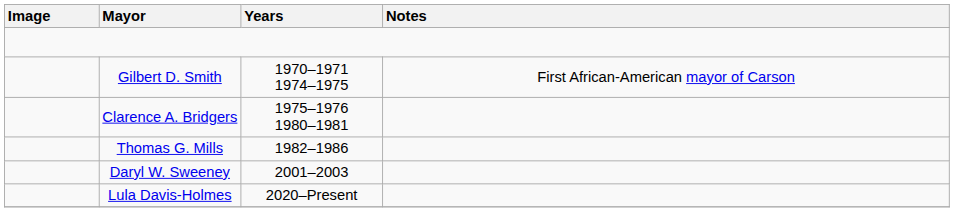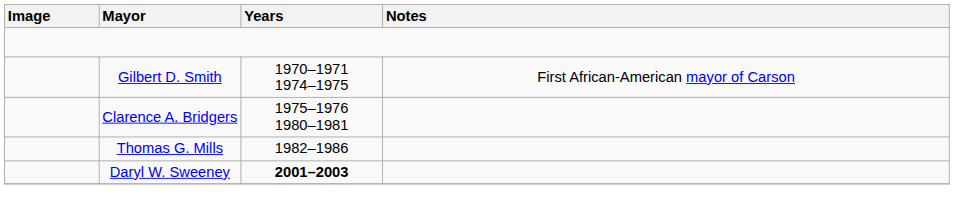 <table class="wikitable" style="text-align:center">
 <tr>
 <th style="text-align:left; width:10%;">Image</th>
 <th style="text-align:left; width:15%;">Mayor</th>
 <th style="text-align:left; width:15%;">Years</th>
 <th style="text-align:left; width:60%;">Notes</th>
 </tr>
 <tr style="height:2em">
 </tr>
 <tr>
 <td></td>
 <td><a href='#'>Gilbert D. Smith</a></td>
 <td>1970–1971<br>1974–1975</td>
 <td>First African-American <a href='#'>mayor of Carson</a></td>
 </tr>
 <tr>
 <td></td>
 <td><a href='#'>Clarence A. Bridgers</a></td>
 <td>1975–1976<br>1980–1981</td>
 <td></td>
 </tr>
 <tr>
 <td></td>
 <td><a href='#'>Thomas G. Mills</a></td>
 <td>1982–1986</td>
 <td></td>
 </tr>
 <tr>
 <td></td>
 <td><a href='#'>Daryl W. Sweeney</a></td>
-<td>2001–2003</td>
-<td></td>
-</tr>
-<tr>
-<td></td>
-<td><a href='#'>Lula Davis-Holmes</a></td>
-<td>2020–Present</td>
+<td><strong>2001–2003</strong></td>
 <td></td>
 </tr>
 <tr>
 </tr>
 </table>
